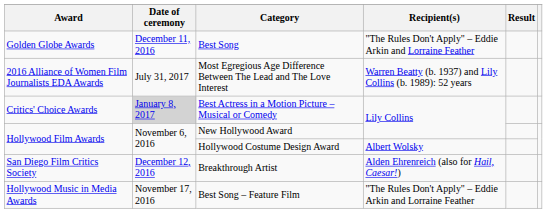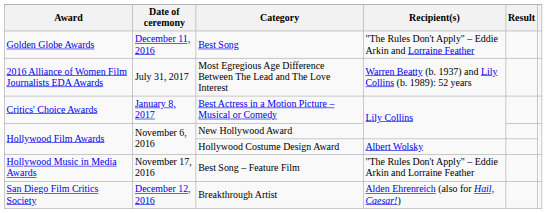 <table class="wikitable sortable">
 <tr>
 </tr>
 <tr>
 <th>Award</th>
 <th>Date of ceremony</th>
 <th>Category</th>
 <th>Recipient(s)</th>
 <th>Result</th>
 <th class="unsortable"></th>
 </tr>
 <tr>
 <td><a href='#'>Golden Globe Awards</a></td>
 <td><a href='#'>December 11, 2016</a></td>
 <td><a href='#'>Best Song</a></td>
 <td>"The Rules Don't Apply" – Eddie Arkin and <a href='#'>Lorraine Feather</a></td>
 <td></td>
 <td></td>
 </tr>
 <tr>
 <td><a href='#'>2016 Alliance of Women Film Journalists EDA Awards</a></td>
 <td>July 31, 2017</td>
 <td>Most Egregious Age Difference Between The Lead and The Love Interest</td>
 <td><a href='#'>Warren Beatty</a> (b. 1937) and <a href='#'>Lily Collins</a> (b. 1989): 52 years</td>
 <td></td>
 <td></td>
 </tr>
 <tr>
 <td><a href='#'>Critics' Choice Awards</a></td>
-<td style="background: lightgrey;"><a href='#'>January 8, 2017</a></td>
+<td><a href='#'>January 8, 2017</a></td>
 <td><a href='#'>Best Actress in a Motion Picture – Musical or Comedy</a></td>
 <td rowspan="2"><a href='#'>Lily Collins</a></td>
 <td></td>
 <td></td>
 </tr>
 <tr>
 <td rowspan="2"><a href='#'>Hollywood Film Awards</a></td>
 <td rowspan="2">November 6, 2016</td>
 <td>New Hollywood Award</td>
 <td></td>
 <td rowspan="2"></td>
 </tr>
 <tr>
 <td>Hollywood Costume Design Award</td>
 <td><a href='#'>Albert Wolsky</a></td>
 <td></td>
 </tr>
 <tr>
+<td><a href='#'>Hollywood Music in Media Awards</a></td>
+<td>November 17, 2016</td>
+<td>Best Song – Feature Film</td>
+<td>"The Rules Don't Apply" – Eddie Arkin and Lorraine Feather</td>
+<td></td>
+<td></td>
+</tr>
+<tr>
 <td><a href='#'>San Diego Film Critics Society</a></td>
 <td><a href='#'>December 12, 2016</a></td>
 <td>Breakthrough Artist</td>
 <td><a href='#'>Alden Ehrenreich</a> (also for <em><a href='#'>Hail, Caesar!</a></em>)</td>
 <td></td>
 <td></td>
 </tr>
-<tr>
-<td><a href='#'>Hollywood Music in Media Awards</a></td>
-<td>November 17, 2016</td>
-<td>Best Song – Feature Film</td>
-<td>"The Rules Don't Apply" – Eddie Arkin and Lorraine Feather</td>
-<td></td>
-<td></td>
-</tr>
 </table>
